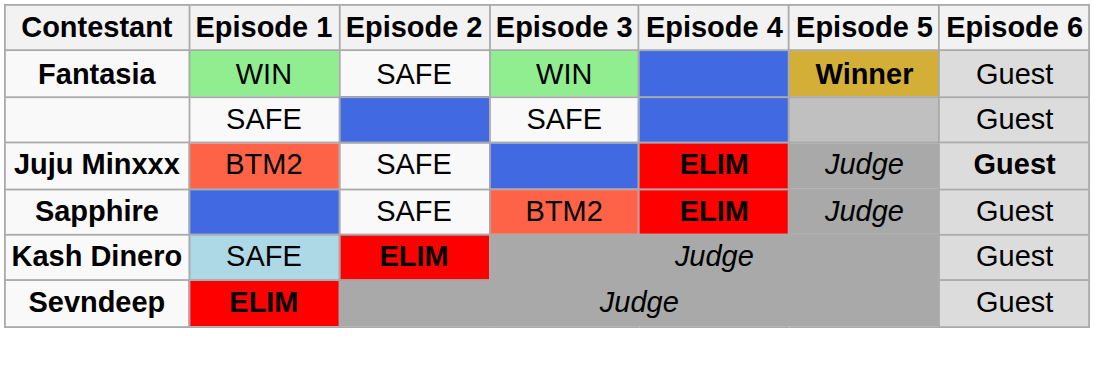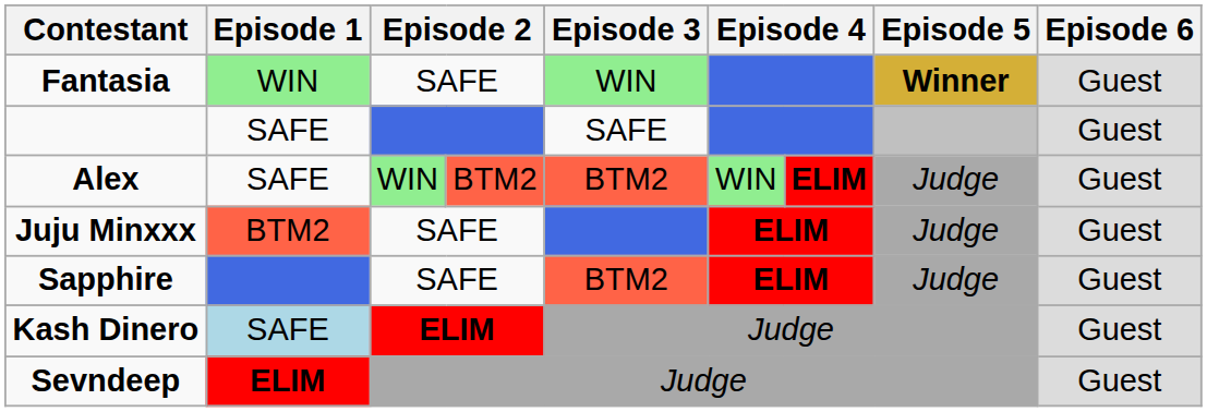 <table class="wikitable" border="2" style="text-align: center; font-size: 100%;">
 <tr>
 <th>Contestant</th>
 <th>Episode 1</th>
 <th colspan="2">Episode 2</th>
 <th>Episode 3</th>
 <th colspan="2">Episode 4</th>
 <th>Episode 5</th>
 <th>Episode 6</th>
 </tr>
 <tr>
 <td><strong>Fantasia</strong></td>
 <td style="background:lightgreen;">WIN</td>
 <td colspan="2">SAFE</td>
 <td style="background:lightgreen;">WIN</td>
 <td colspan="2" style="background:royalblue;"><strong></strong></td>
 <td style="background:#D4AF37;"><strong>Winner</strong></td>
 <td bgcolor="gainsboro">Guest</td>
 </tr>
 <tr>
 <td></td>
 <td>SAFE</td>
 <td colspan="2" style="background:royalblue;"><strong></strong></td>
 <td>SAFE</td>
 <td colspan="2" style="background:royalblue;"><strong></strong></td>
 <td style="background:silver;"></td>
 <td bgcolor="gainsboro">Guest</td>
 </tr>
 <tr>
+<td><strong>Alex</strong></td>
+<td>SAFE</td>
+<td style="background:lightgreen;">WIN</td>
+<td style="background:tomato;">BTM2</td>
+<td style="background:tomato;">BTM2</td>
+<td style="background:lightgreen;">WIN</td>
+<td style="background:red;"><strong>ELIM</strong></td>
+<td bgcolor="darkgray"><em>Judge</em></td>
+<td bgcolor="gainsboro">Guest</td>
+</tr>
+<tr>
 <td><strong>Juju Minxxx</strong></td>
 <td style="background:tomato;">BTM2</td>
 <td colspan="2">SAFE</td>
 <td style="background:royalblue;"><strong></strong></td>
 <td colspan="2" style="background:red;"><strong>ELIM</strong></td>
 <td bgcolor="darkgray"><em>Judge</em></td>
-<td bgcolor="gainsboro"><strong>Guest</strong></td>
+<td bgcolor="gainsboro">Guest</td>
 </tr>
 <tr>
 <td><strong>Sapphire</strong></td>
 <td style="background:royalblue;"><strong></strong></td>
 <td colspan="2">SAFE</td>
 <td style="background:tomato;">BTM2</td>
 <td colspan="2" style="background:red;"><strong>ELIM</strong></td>
 <td bgcolor="darkgray"><em>Judge</em></td>
 <td bgcolor="gainsboro">Guest</td>
 </tr>
 <tr>
 <td><strong>Kash Dinero</strong></td>
 <td style="background: lightblue;">SAFE</td>
 <td colspan="2" style="background:red;"><strong>ELIM</strong></td>
 <td colspan="4" bgcolor="darkgray"><em>Judge</em></td>
 <td bgcolor="gainsboro">Guest</td>
 </tr>
 <tr>
 <td><strong>Sevndeep</strong></td>
 <td style="background:red;"><strong>ELIM</strong></td>
 <td colspan="6" bgcolor="darkgray"><em>Judge</em></td>
 <td bgcolor="gainsboro">Guest</td>
 </tr>
 </table>
